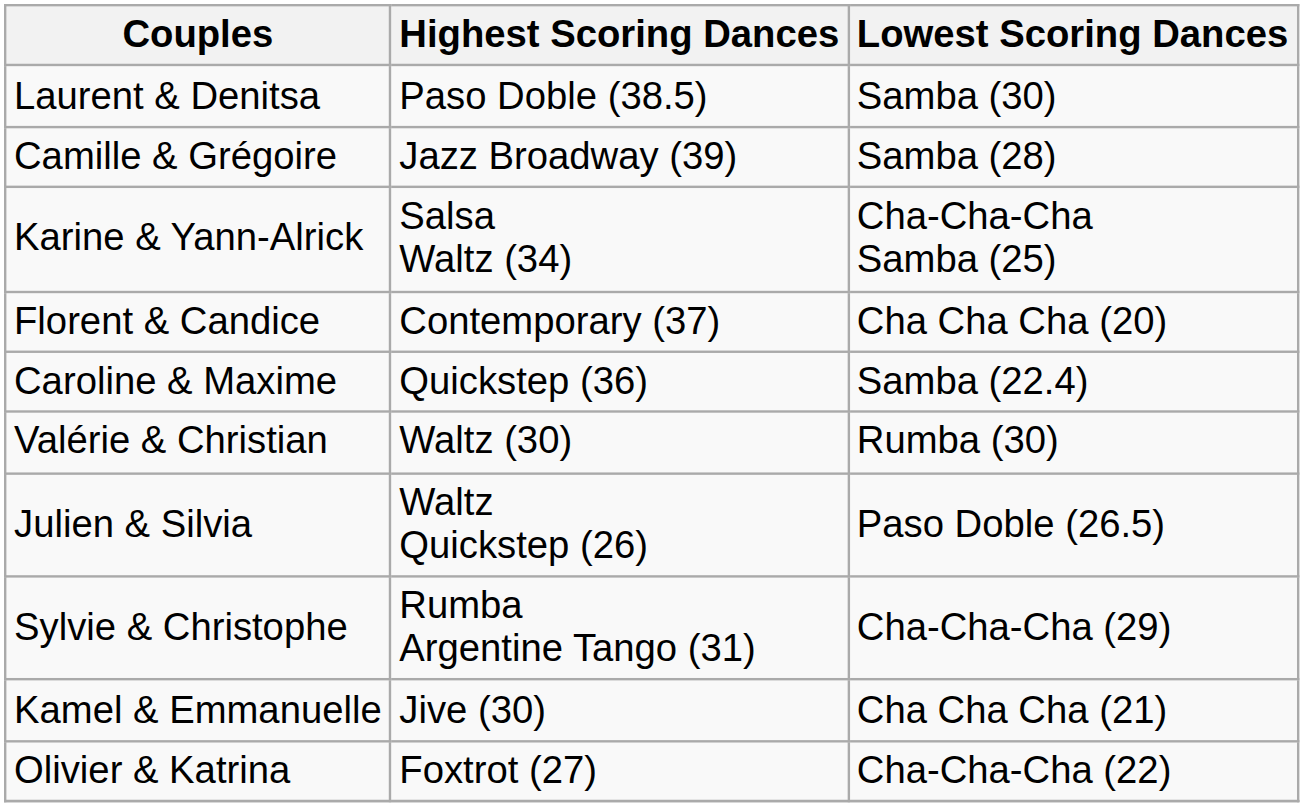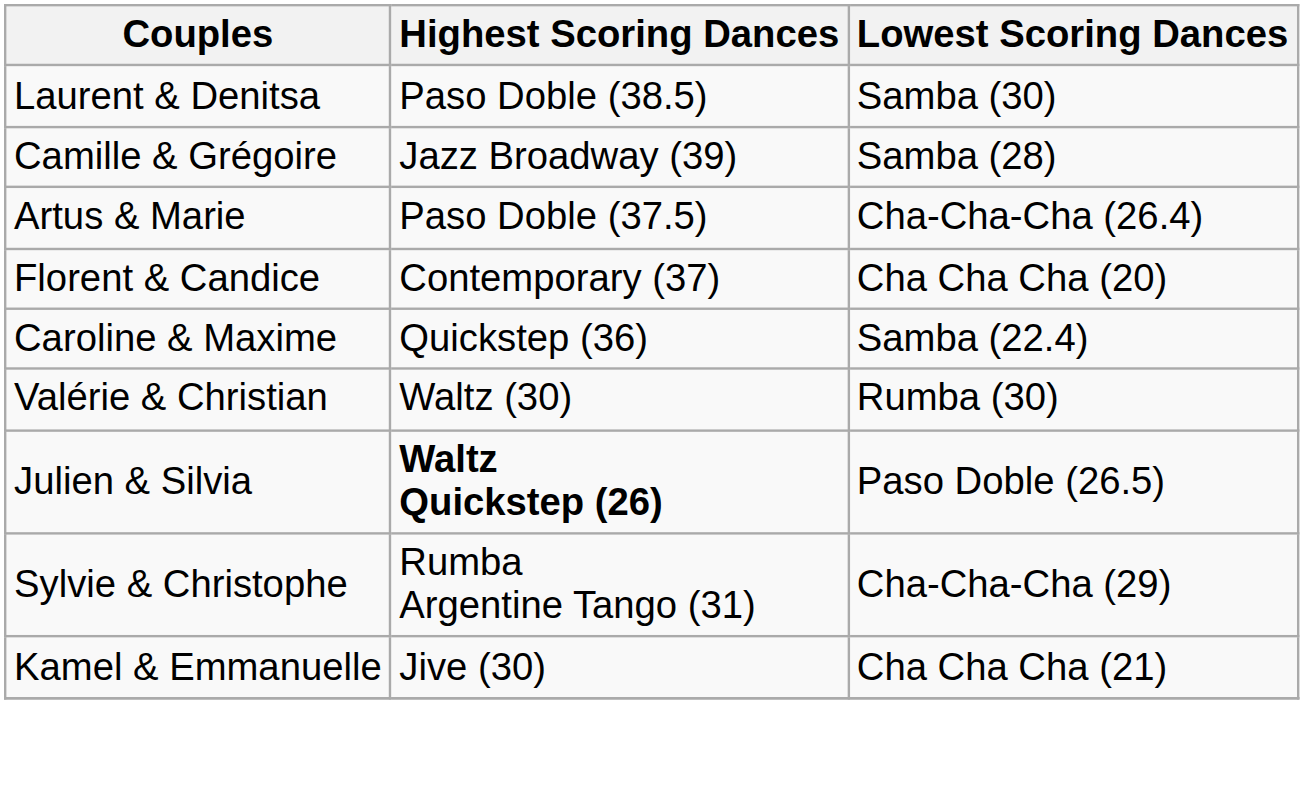 <table class="wikitable" border="1">
 <tr>
 <th>Couples</th>
 <th>Highest Scoring Dances</th>
 <th>Lowest Scoring Dances</th>
 </tr>
 <tr>
 <td>Laurent & Denitsa</td>
 <td>Paso Doble (38.5)</td>
 <td>Samba (30)</td>
 </tr>
 <tr>
 <td>Camille & Grégoire</td>
 <td>Jazz Broadway (39)</td>
 <td>Samba (28)</td>
 </tr>
 <tr>
-<td>Karine & Yann-Alrick</td>
-<td>Salsa<br>Waltz (34)</td>
-<td>Cha-Cha-Cha<br>Samba (25)</td>
+<td>Artus & Marie</td>
+<td>Paso Doble (37.5)</td>
+<td>Cha-Cha-Cha (26.4)</td>
 </tr>
 <tr>
 <td>Florent & Candice</td>
 <td>Contemporary (37)</td>
 <td>Cha Cha Cha (20)</td>
 </tr>
 <tr>
 <td>Caroline & Maxime</td>
 <td>Quickstep (36)</td>
 <td>Samba (22.4)</td>
 </tr>
 <tr>
 <td>Valérie & Christian</td>
 <td>Waltz (30)</td>
 <td>Rumba (30)</td>
 </tr>
 <tr>
 <td>Julien & Silvia</td>
-<td>Waltz<br>Quickstep (26)</td>
+<td><strong>Waltz<br>Quickstep (26)</strong></td>
 <td>Paso Doble (26.5)</td>
 </tr>
 <tr>
 <td>Sylvie & Christophe</td>
 <td>Rumba<br>Argentine Tango (31)</td>
 <td>Cha-Cha-Cha (29)</td>
 </tr>
 <tr>
 <td>Kamel & Emmanuelle</td>
 <td>Jive (30)</td>
 <td>Cha Cha Cha (21)</td>
 </tr>
 <tr>
-<td>Olivier & Katrina</td>
-<td>Foxtrot (27)</td>
-<td>Cha-Cha-Cha (22)</td>
-</tr>
-<tr>
 </tr>
 </table>
